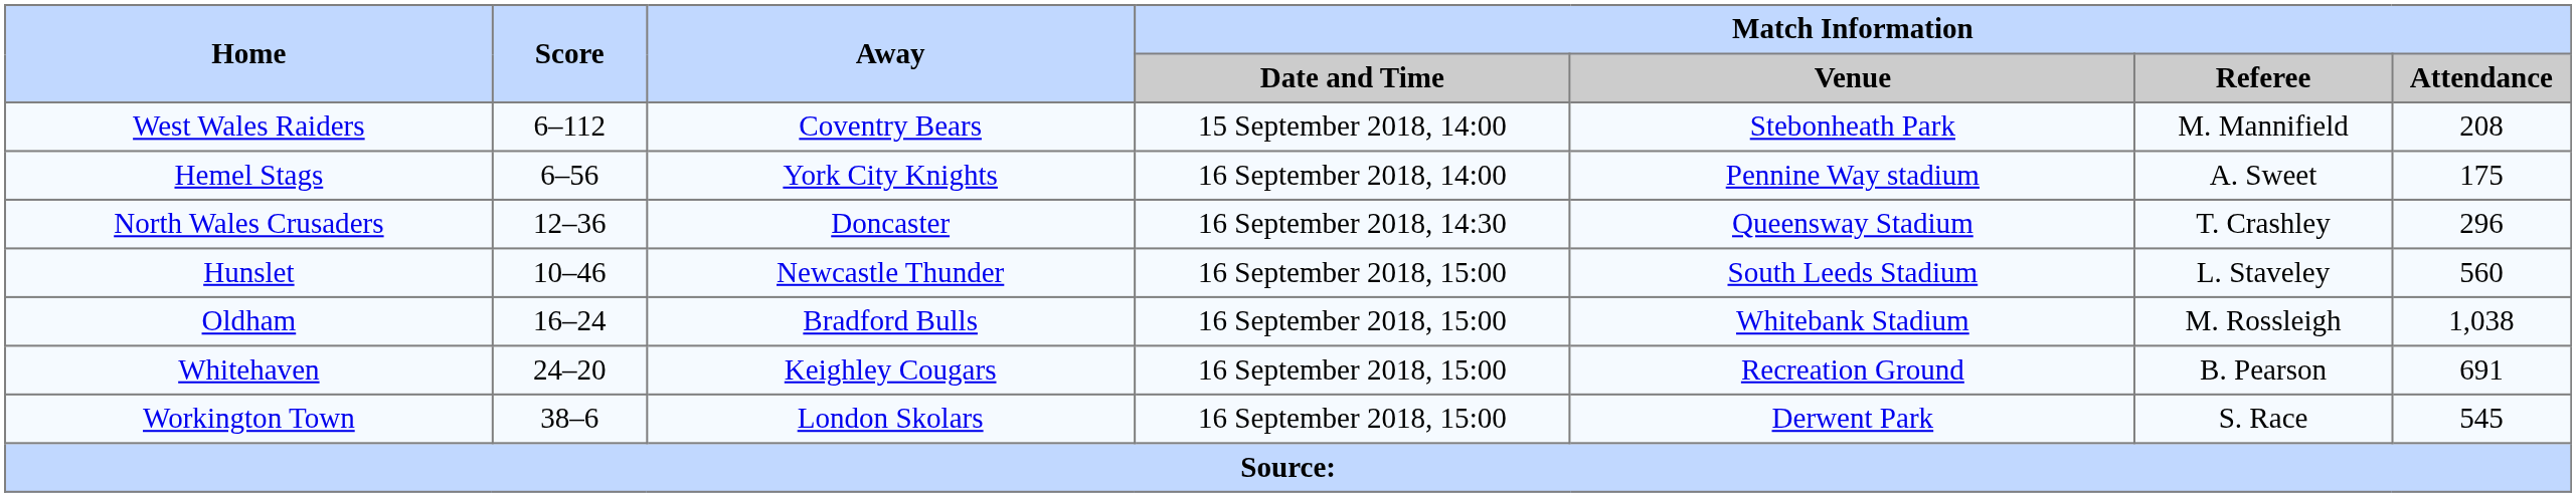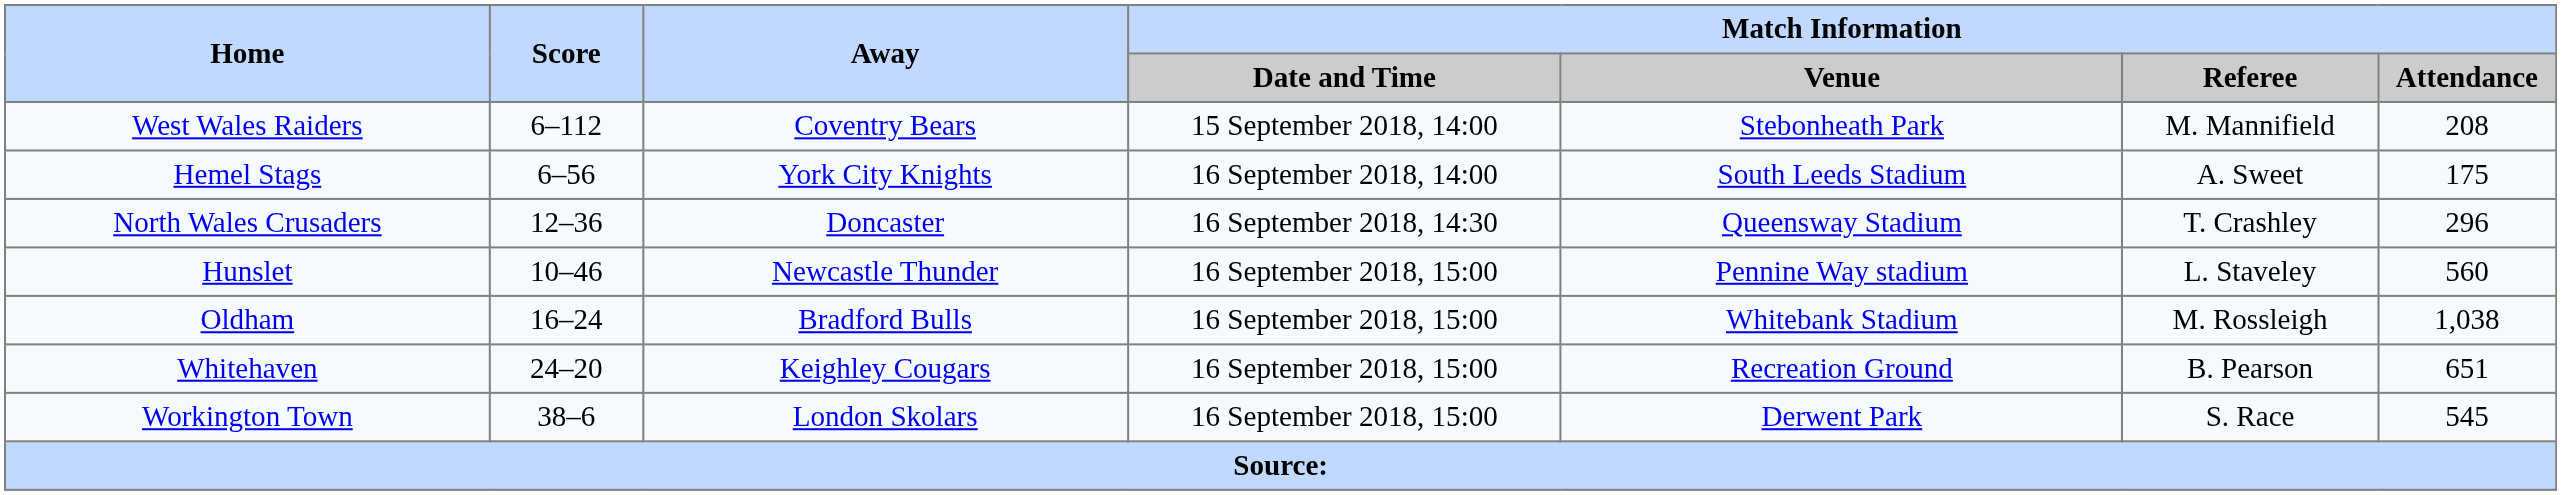 <table border=1 style="border-collapse:collapse; font-size:90%; text-align:center;" cellpadding=3 cellspacing=0 width=100%>
 <tr bgcolor=#C1D8FF>
 <th rowspan=2 width=19%>Home</th>
 <th rowspan=2 width=6%>Score</th>
 <th rowspan=2 width=19%>Away</th>
 <th colspan=4>Match Information</th>
 </tr>
 <tr bgcolor=#CCCCCC>
 <th width=17%>Date and Time</th>
 <th width=22%>Venue</th>
 <th width=10%>Referee</th>
 <th width=7%>Attendance</th>
 </tr>
 <tr bgcolor=#F5FAFF>
 <td> <a href='#'>West Wales Raiders</a></td>
 <td>6–112</td>
 <td> <a href='#'>Coventry Bears</a></td>
 <td>15 September 2018, 14:00</td>
 <td><a href='#'>Stebonheath Park</a></td>
 <td>M. Mannifield</td>
 <td>208</td>
 </tr>
 <tr bgcolor=#F5FAFF>
 <td> <a href='#'>Hemel Stags</a></td>
 <td>6–56</td>
 <td> <a href='#'>York City Knights</a></td>
 <td>16 September 2018, 14:00</td>
-<td><a href='#'>Pennine Way stadium</a></td>
+<td><a href='#'>South Leeds Stadium</a></td>
 <td>A. Sweet</td>
 <td>175</td>
 </tr>
 <tr bgcolor=#F5FAFF>
 <td> <a href='#'>North Wales Crusaders</a></td>
 <td>12–36</td>
 <td> <a href='#'>Doncaster</a></td>
 <td>16 September 2018, 14:30</td>
 <td><a href='#'>Queensway Stadium</a></td>
 <td>T. Crashley</td>
 <td>296</td>
 </tr>
 <tr bgcolor=#F5FAFF>
 <td> <a href='#'>Hunslet</a></td>
 <td>10–46</td>
 <td> <a href='#'>Newcastle Thunder</a></td>
 <td>16 September 2018, 15:00</td>
-<td><a href='#'>South Leeds Stadium</a></td>
+<td><a href='#'>Pennine Way stadium</a></td>
 <td>L. Staveley</td>
 <td>560</td>
 </tr>
 <tr bgcolor=#F5FAFF>
 <td> <a href='#'>Oldham</a></td>
 <td>16–24</td>
 <td> <a href='#'>Bradford Bulls</a></td>
 <td>16 September 2018, 15:00</td>
 <td><a href='#'>Whitebank Stadium</a></td>
 <td>M. Rossleigh</td>
 <td>1,038</td>
 </tr>
 <tr bgcolor=#F5FAFF>
 <td> <a href='#'>Whitehaven</a></td>
 <td>24–20</td>
 <td> <a href='#'>Keighley Cougars</a></td>
 <td>16 September 2018, 15:00</td>
 <td><a href='#'>Recreation Ground</a></td>
 <td>B. Pearson</td>
-<td>691</td>
+<td>651</td>
 </tr>
 <tr bgcolor=#F5FAFF>
 <td> <a href='#'>Workington Town</a></td>
 <td>38–6</td>
 <td> <a href='#'>London Skolars</a></td>
 <td>16 September 2018, 15:00</td>
 <td><a href='#'>Derwent Park</a></td>
 <td>S. Race</td>
 <td>545</td>
 </tr>
 <tr bgcolor=#C1D8FF>
 <th colspan=7>Source:</th>
 </tr>
 </table>
